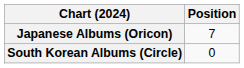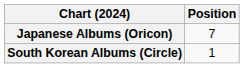 <table class="wikitable sortable plainrowheaders" style="text-align:center">
 <tr>
 <th scope="col">Chart (2024)</th>
 <th scope="col">Position</th>
 </tr>
 <tr>
 <th scope="row">Japanese Albums (Oricon)</th>
 <td>7</td>
 </tr>
 <tr>
 <th scope="row">South Korean Albums (Circle)</th>
-<td>0</td>
+<td>1</td>
 </tr>
 </table>
